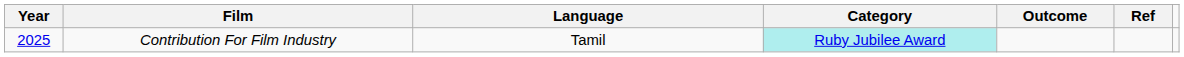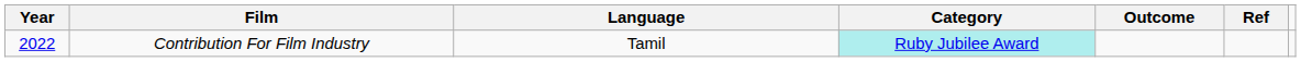 <table class="wikitable" style="width:100%;">
 <tr>
 <th width=5%>Year</th>
 <th style="width:30%;">Film</th>
 <th style="width:30%;">Language</th>
 <th style="width:20%;">Category</th>
 <th style="width:10%;">Outcome</th>
 <th style="width:5%;">Ref</th>
 </tr>
 <tr>
-<td style="text-align:center;"><a href='#'>2025</a></td>
+<td style="text-align:center;"><a href='#'>2022</a></td>
 <td style="text-align:center;"><em>Contribution For Film Industry</em></td>
 <td style="text-align:center;">Tamil</td>
 <td style="background: paleturquoise; text-align:center;"><a href='#'>Ruby Jubilee Award</a></td>
 <td></td>
 <td></td>
 <td></td>
 </tr>
 </table>
